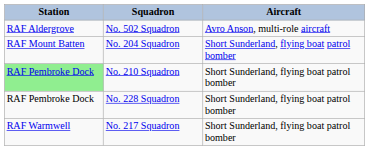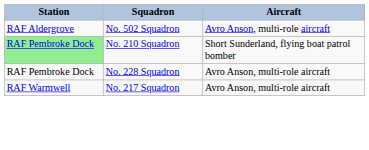 <table class="wikitable">
 <tr style="vertical-align: top;">
 <th scope="col" style="width: 150px; background:#B0C4DE;">Station</th>
 <th scope="col" style="width: 150px; background:#B0C4DE;">Squadron</th>
 <th scope="col" style="width: 250px; background:#B0C4DE;">Aircraft</th>
 </tr>
 <tr style="vertical-align: top;">
 <td><a href='#'>RAF Aldergrove</a></td>
 <td><a href='#'>No. 502 Squadron</a></td>
 <td><a href='#'>Avro Anson</a>, multi-role <a href='#'>aircraft</a></td>
 </tr>
 <tr style="vertical-align: top;">
-<td><a href='#'>RAF Mount Batten</a></td>
-<td><a href='#'>No. 204 Squadron</a></td>
-<td><a href='#'>Short Sunderland</a>, <a href='#'>flying boat</a> <a href='#'>patrol bomber</a></td>
-</tr>
-<tr style="vertical-align: top;">
 <td style="background: lightgreen;"><a href='#'>RAF Pembroke Dock</a></td>
 <td><a href='#'>No. 210 Squadron</a></td>
 <td>Short Sunderland, flying boat patrol bomber</td>
 </tr>
 <tr style="vertical-align: top;">
 <td>RAF Pembroke Dock</td>
 <td><a href='#'>No. 228 Squadron</a></td>
-<td>Short Sunderland, flying boat patrol bomber</td>
+<td>Avro Anson, multi-role aircraft</td>
 </tr>
 <tr style="vertical-align: top;">
 <td><a href='#'>RAF Warmwell</a></td>
 <td><a href='#'>No. 217 Squadron</a></td>
-<td>Short Sunderland, flying boat patrol bomber</td>
+<td>Avro Anson, multi-role aircraft</td>
 </tr>
 </table>
